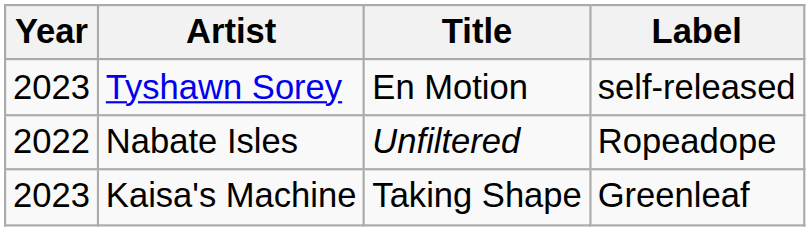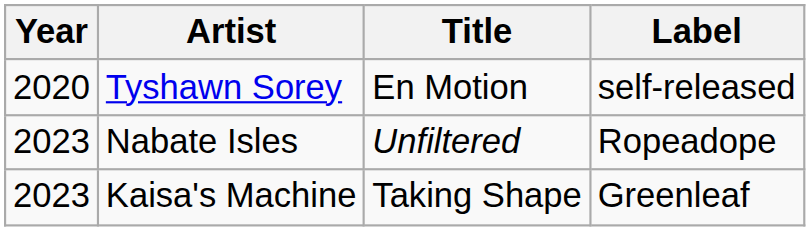 <table class="wikitable sortable">
 <tr>
 <th>Year</th>
 <th>Artist</th>
 <th>Title</th>
 <th>Label</th>
 </tr>
 <tr>
-<td>2023</td>
+<td>2020</td>
 <td><a href='#'>Tyshawn Sorey</a></td>
 <td>En Motion</td>
 <td>self-released</td>
 </tr>
 <tr>
-<td>2022</td>
+<td>2023</td>
 <td>Nabate Isles</td>
 <td><em>Unfiltered</em></td>
 <td>Ropeadope</td>
 </tr>
 <tr>
 <td>2023</td>
 <td>Kaisa's Machine</td>
 <td>Taking Shape</td>
 <td>Greenleaf</td>
 </tr>
 </table>
